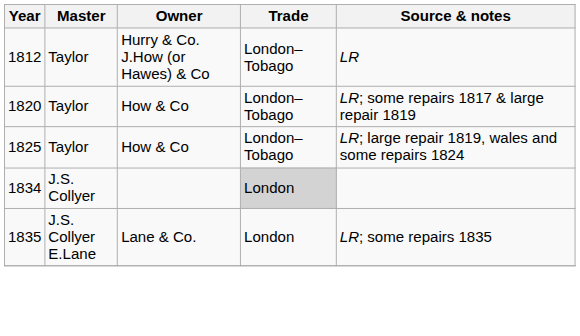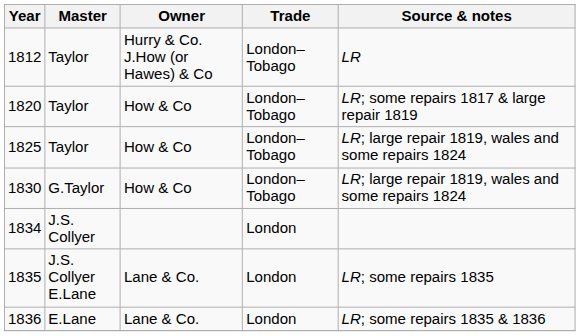 <table class=" wikitable">
 <tr>
 <th>Year</th>
 <th>Master</th>
 <th>Owner</th>
 <th>Trade</th>
 <th>Source & notes</th>
 </tr>
 <tr>
 <td>1812</td>
 <td>Taylor</td>
 <td>Hurry & Co.<br>J.How (or Hawes) & Co</td>
 <td>London–Tobago</td>
 <td><em>LR</em></td>
 </tr>
 <tr>
 <td>1820</td>
 <td>Taylor</td>
 <td>How & Co</td>
 <td>London–Tobago</td>
 <td><em>LR</em>; some repairs 1817 & large repair 1819</td>
 </tr>
 <tr>
 <td>1825</td>
 <td>Taylor</td>
 <td>How & Co</td>
 <td>London–Tobago</td>
 <td><em>LR</em>; large repair 1819, wales and some repairs 1824</td>
 </tr>
 <tr>
+<td>1830</td>
+<td>G.Taylor</td>
+<td>How & Co</td>
+<td>London–Tobago</td>
+<td><em>LR</em>; large repair 1819, wales and some repairs 1824</td>
+</tr>
+<tr>
 <td>1834</td>
 <td>J.S. Collyer</td>
 <td></td>
-<td style="background: lightgrey;">London</td>
+<td>London</td>
 <td></td>
 </tr>
 <tr>
 <td>1835</td>
 <td>J.S. Collyer<br>E.Lane</td>
 <td>Lane & Co.</td>
 <td>London</td>
 <td><em>LR</em>; some repairs 1835</td>
 </tr>
 <tr>
+<td>1836</td>
+<td>E.Lane</td>
+<td>Lane & Co.</td>
+<td>London</td>
+<td><em>LR</em>; some repairs 1835 & 1836</td>
+</tr>
+<tr>
 </tr>
 </table>
